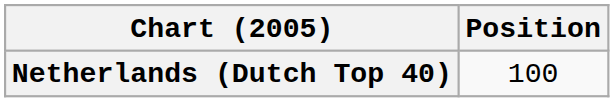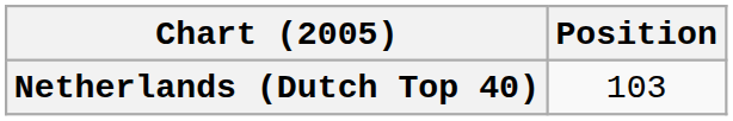 <table class="wikitable plainrowheaders">
 <tr>
 <th scope="col">Chart (2005)</th>
 <th scope="col">Position</th>
 </tr>
 <tr>
 <th scope="row">Netherlands (Dutch Top 40)</th>
-<td style="text-align:center">100</td>
+<td style="text-align:center">103</td>
 </tr>
 </table>
